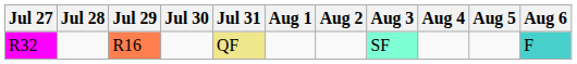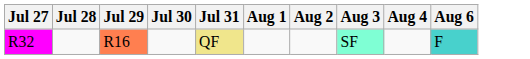 <table class="wikitable olympic-schedule Boxing">
 <tr>
 <th>Jul 27</th>
 <th>Jul 28</th>
 <th>Jul 29</th>
 <th>Jul 30</th>
 <th>Jul 31</th>
 <th>Aug 1</th>
 <th>Aug 2</th>
 <th>Aug 3</th>
 <th>Aug 4</th>
-<th>Aug 5</th>
 <th>Aug 6</th>
 </tr>
 <tr>
 <td bgcolor="#FF00FF" class="roundof32">R32</td>
 <td></td>
 <td bgcolor="#FF7F50" class="roundof16">R16</td>
 <td></td>
 <td bgcolor="#F0E68C" class="quarterfinals">QF</td>
 <td></td>
 <td></td>
 <td bgcolor="#7FFFD4" class="semifinals">SF</td>
 <td></td>
-<td></td>
 <td bgcolor="#48D1CC" class="final">F</td>
 </tr>
 </table>
